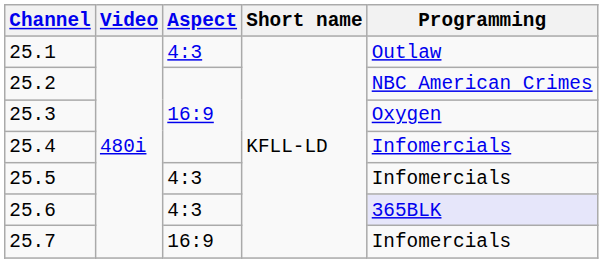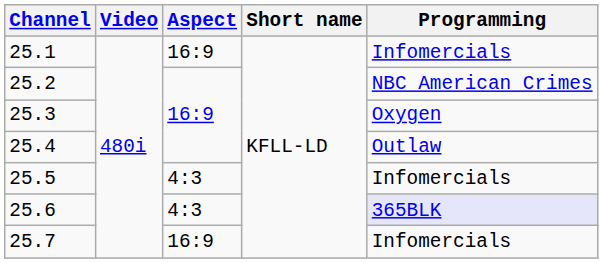 <table class="wikitable">
 <tr>
 <th><a href='#'>Channel</a></th>
 <th><a href='#'>Video</a></th>
 <th><a href='#'>Aspect</a></th>
 <th>Short name</th>
 <th>Programming</th>
 </tr>
 <tr>
 <td>25.1</td>
 <td rowspan="7"><a href='#'>480i</a></td>
-<td><a href='#'>4:3</a></td>
+<td>16:9</td>
 <td rowspan="7">KFLL-LD</td>
-<td><a href='#'>Outlaw</a></td>
+<td><a href='#'>Infomercials</a></td>
 </tr>
 <tr>
 <td>25.2</td>
 <td rowspan="3"><a href='#'>16:9</a></td>
 <td><a href='#'>NBC American Crimes</a></td>
 </tr>
 <tr>
 <td>25.3</td>
 <td><a href='#'>Oxygen</a></td>
 </tr>
 <tr>
 <td>25.4</td>
-<td><a href='#'>Infomercials</a></td>
+<td><a href='#'>Outlaw</a></td>
 </tr>
 <tr>
 <td>25.5</td>
 <td>4:3</td>
 <td>Infomercials</td>
 </tr>
 <tr>
 <td>25.6</td>
 <td>4:3</td>
 <td style="background: lavender;"><a href='#'>365BLK</a></td>
 </tr>
 <tr>
 <td>25.7</td>
 <td>16:9</td>
 <td>Infomercials</td>
 </tr>
 </table>
